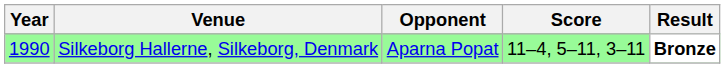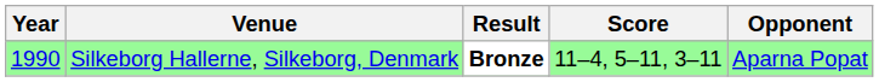 <table class="sortable wikitable" style="font-size: 90%;">
 <tr>
 <th>Year</th>
 <th>Venue</th>
+<th>Result</th>
+<th>Score</th>
 <th>Opponent</th>
-<th>Score</th>
-<th>Result</th>
 </tr>
 <tr style="background:#98FB98">
 <td align="center"><a href='#'>1990</a></td>
 <td align="left"><a href='#'>Silkeborg Hallerne</a>, <a href='#'>Silkeborg, Denmark</a></td>
+<td style="text-align:left; background:white"> <strong>Bronze</strong></td>
+<td align="left">11–4, 5–11, 3–11</td>
 <td align="left"> <a href='#'>Aparna Popat</a></td>
-<td align="left">11–4, 5–11, 3–11</td>
-<td style="text-align:left; background:white"> <strong>Bronze</strong></td>
 </tr>
 </table>
